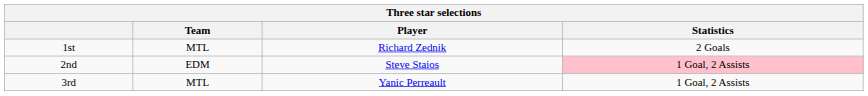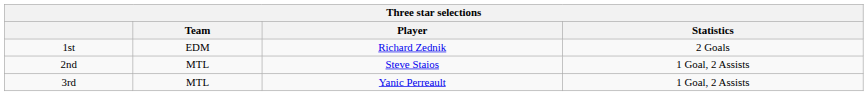 <table class="wikitable" style="width:100%;text-align: center;">
 <tr>
 <th colspan=4>Three star selections</th>
 </tr>
 <tr>
 <th style="width:15%;"></th>
 <th style="width:15%;">Team</th>
 <th style="width:35%;">Player</th>
 <th style="width:35%;">Statistics</th>
 </tr>
 <tr>
 <td>1st</td>
-<td>MTL</td>
+<td>EDM</td>
 <td><a href='#'>Richard Zednik</a></td>
 <td>2 Goals</td>
 </tr>
 <tr>
 <td>2nd</td>
-<td>EDM</td>
+<td>MTL</td>
 <td><a href='#'>Steve Staios</a></td>
-<td style="background: pink;">1 Goal, 2 Assists</td>
+<td>1 Goal, 2 Assists</td>
 </tr>
 <tr>
 <td>3rd</td>
 <td>MTL</td>
 <td><a href='#'>Yanic Perreault</a></td>
 <td>1 Goal, 2 Assists</td>
 </tr>
 </table>
